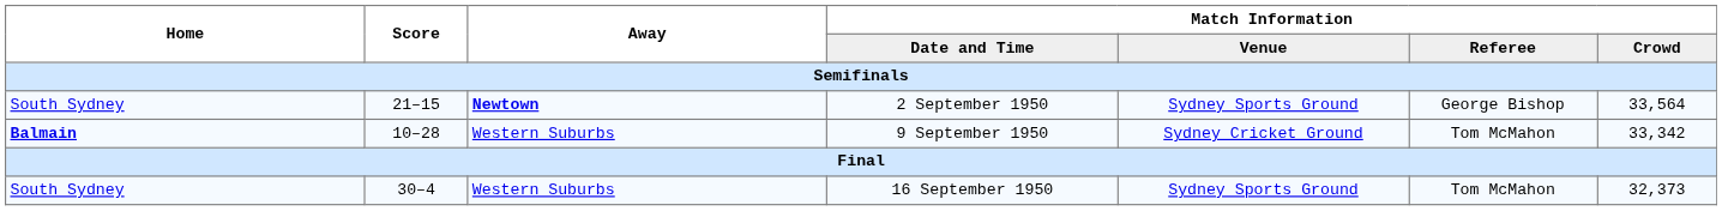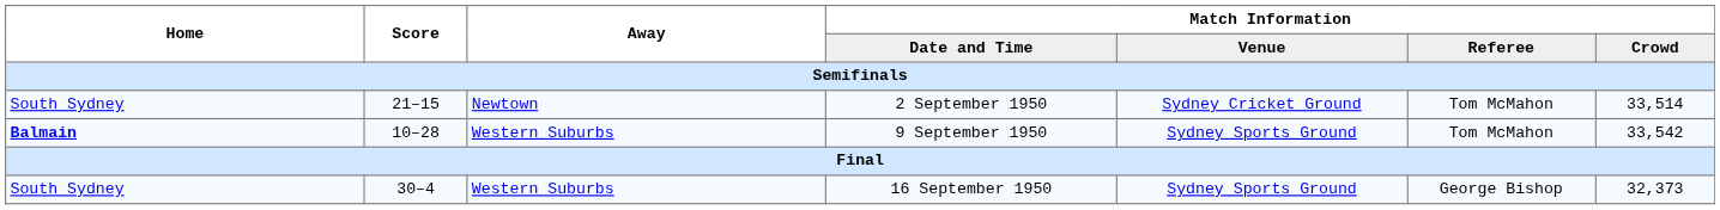 <table width="100%" cellspacing="0" cellpadding="3" border="1" style="border-collapse:collapse; font-size:90%; text-align:center;">
 <tr>
 <th rowspan="2" width="21%">Home</th>
 <th rowspan="2" width="6%">Score</th>
 <th rowspan="2" width="21%">Away</th>
 <th colspan="6">Match Information</th>
 </tr>
 <tr bgcolor="#EFEFEF">
 <th width="17%">Date and Time</th>
 <th width="17%">Venue</th>
 <th width="11%">Referee</th>
 <th width="7%">Crowd</th>
 </tr>
 <tr bgcolor="#D0E7FF">
 <td colspan="7"><strong>Semifinals</strong></td>
 </tr>
 <tr bgcolor="#F5FAFF">
 <td align="left"> <a href='#'>South Sydney</a></td>
 <td>21–15</td>
-<td align="left"><strong> <a href='#'>Newtown</a></strong></td>
+<td align="left"> <a href='#'>Newtown</a></td>
 <td>2 September 1950</td>
-<td><a href='#'>Sydney Sports Ground</a></td>
-<td>George Bishop</td>
-<td>33,564</td>
+<td><a href='#'>Sydney Cricket Ground</a></td>
+<td>Tom McMahon</td>
+<td>33,514</td>
 </tr>
 <tr bgcolor="#F5FAFF">
 <td align="left"><strong> <a href='#'>Balmain</a></strong></td>
 <td>10–28</td>
 <td align="left"> <a href='#'>Western Suburbs</a></td>
 <td>9 September 1950</td>
-<td><a href='#'>Sydney Cricket Ground</a></td>
+<td><a href='#'>Sydney Sports Ground</a></td>
 <td>Tom McMahon</td>
-<td>33,342</td>
+<td>33,542</td>
 </tr>
 <tr bgcolor="#D0E7FF">
 <td colspan="7"><strong>Final</strong></td>
 </tr>
 <tr bgcolor="#F5FAFF">
 <td align="left"> <a href='#'>South Sydney</a></td>
 <td>30–4</td>
 <td align="left"> <a href='#'>Western Suburbs</a></td>
 <td>16 September 1950</td>
 <td><a href='#'>Sydney Sports Ground</a></td>
-<td>Tom McMahon</td>
+<td>George Bishop</td>
 <td>32,373</td>
 </tr>
 </table>
